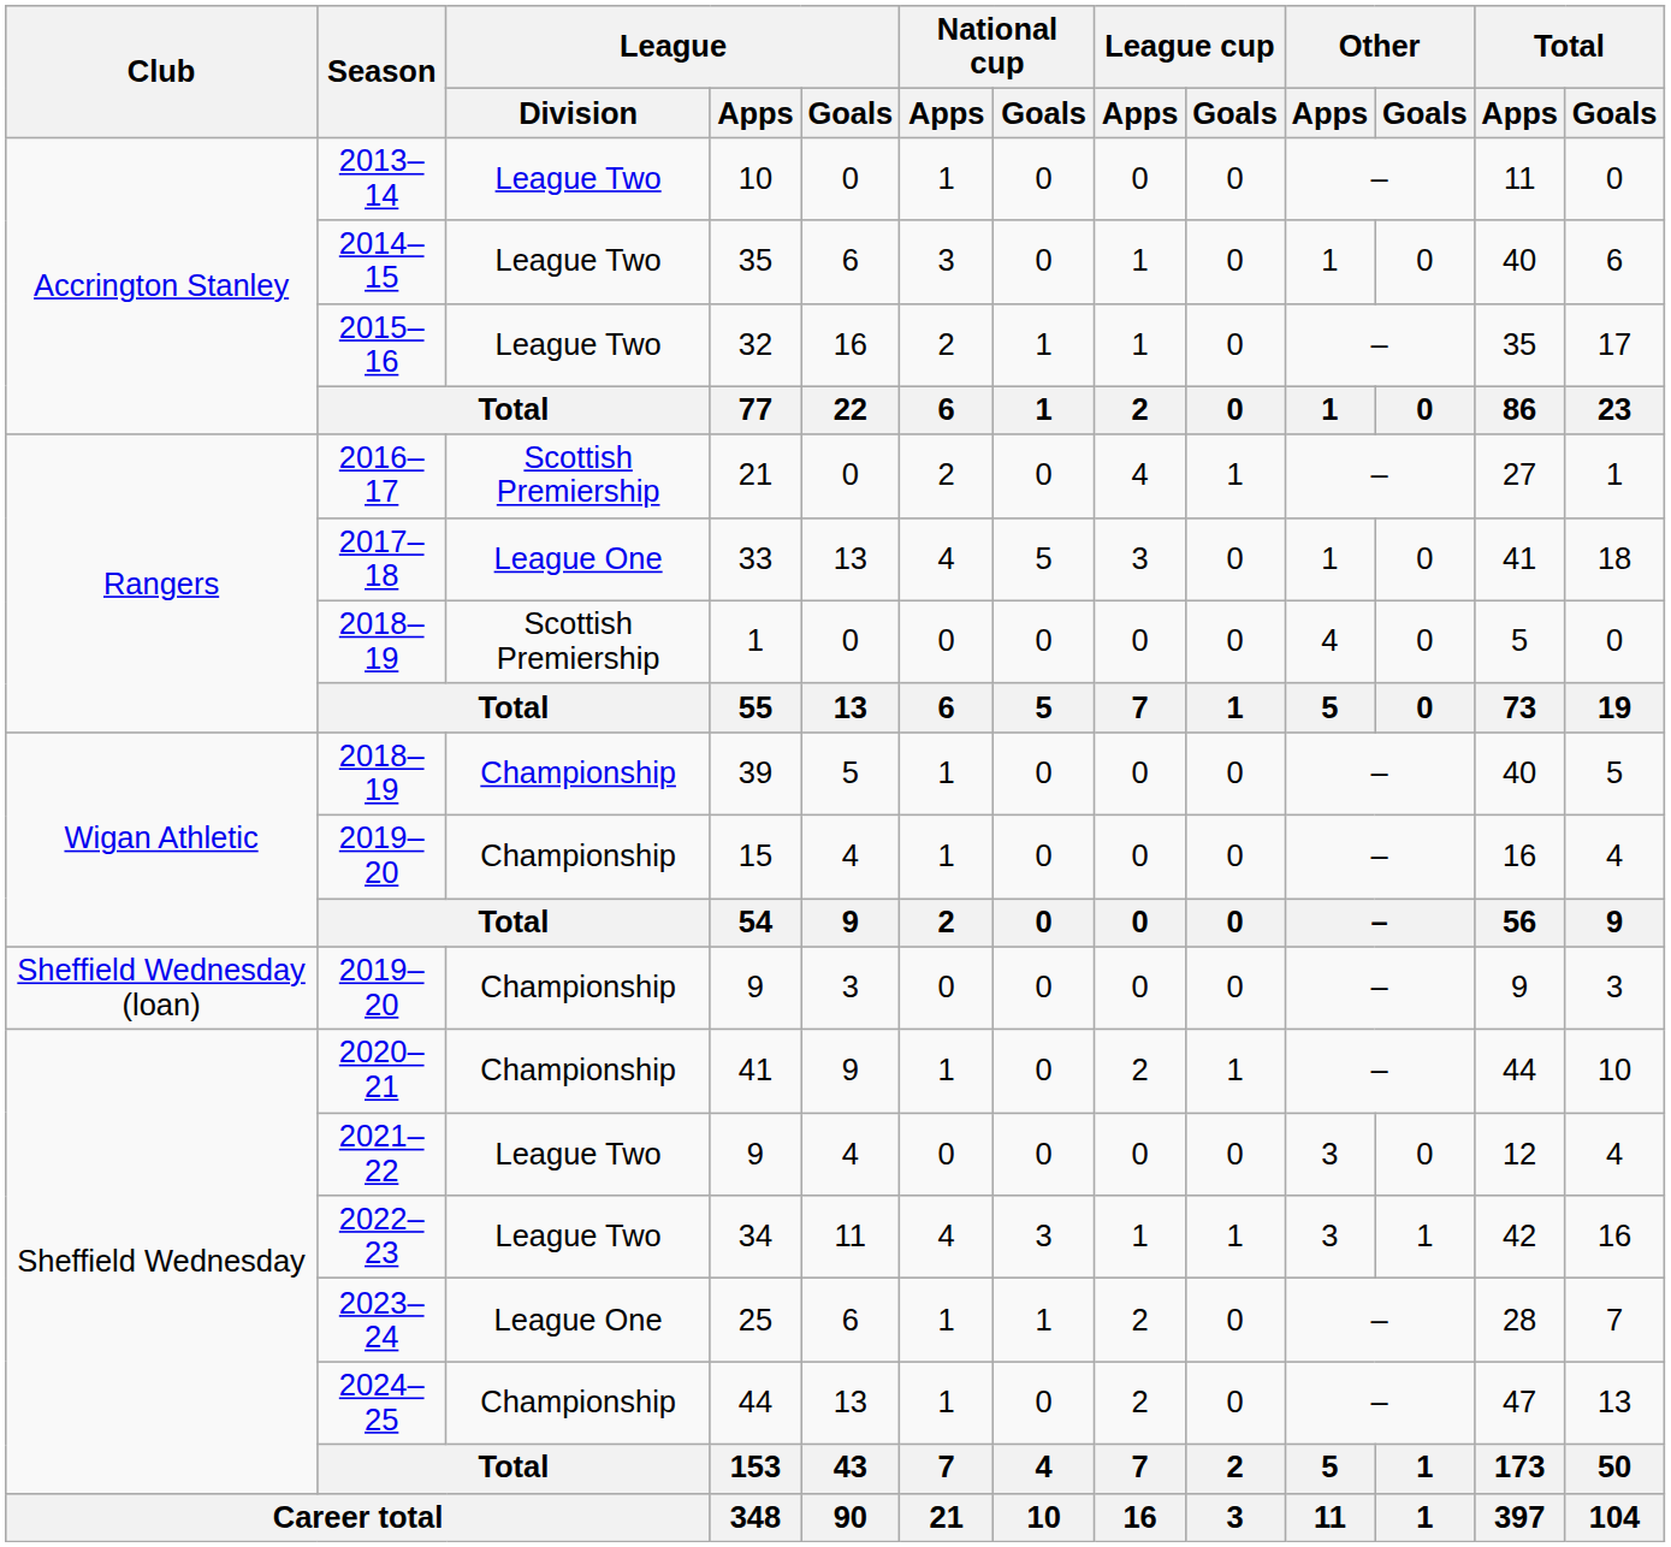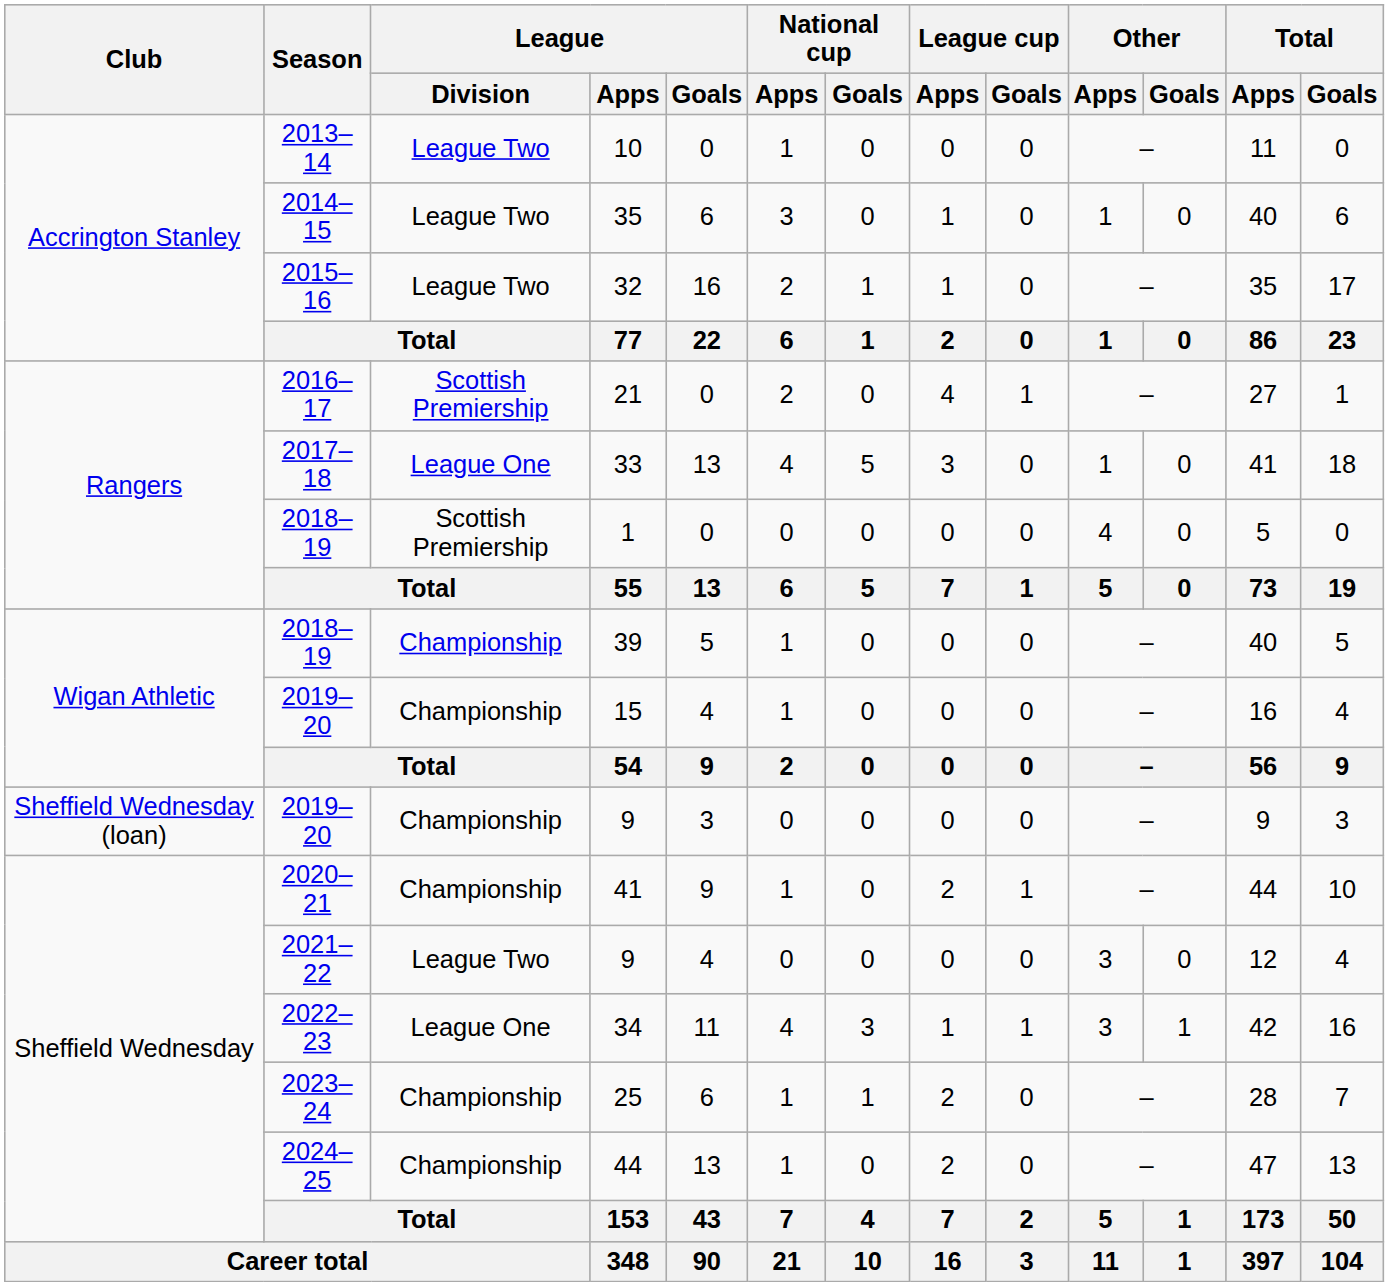 <table class="wikitable" style="text-align:center">
 <tr>
 <th rowspan="2">Club</th>
 <th rowspan="2">Season</th>
 <th colspan="3">League</th>
 <th colspan="2">National cup</th>
 <th colspan="2">League cup</th>
 <th colspan="2">Other</th>
 <th colspan="2">Total</th>
 </tr>
 <tr>
 <th>Division</th>
 <th>Apps</th>
 <th>Goals</th>
 <th>Apps</th>
 <th>Goals</th>
 <th>Apps</th>
 <th>Goals</th>
 <th>Apps</th>
 <th>Goals</th>
 <th>Apps</th>
 <th>Goals</th>
 </tr>
 <tr>
 <td rowspan="4"><a href='#'>Accrington Stanley</a></td>
 <td><a href='#'>2013–14</a></td>
 <td><a href='#'>League Two</a></td>
 <td>10</td>
 <td>0</td>
 <td>1</td>
 <td>0</td>
 <td>0</td>
 <td>0</td>
 <td colspan="2">–</td>
 <td>11</td>
 <td>0</td>
 </tr>
 <tr>
 <td><a href='#'>2014–15</a></td>
 <td>League Two</td>
 <td>35</td>
 <td>6</td>
 <td>3</td>
 <td>0</td>
 <td>1</td>
 <td>0</td>
 <td>1</td>
 <td>0</td>
 <td>40</td>
 <td>6</td>
 </tr>
 <tr>
 <td><a href='#'>2015–16</a></td>
 <td>League Two</td>
 <td>32</td>
 <td>16</td>
 <td>2</td>
 <td>1</td>
 <td>1</td>
 <td>0</td>
 <td colspan="2">–</td>
 <td>35</td>
 <td>17</td>
 </tr>
 <tr>
 <th colspan="2">Total</th>
 <th>77</th>
 <th>22</th>
 <th>6</th>
 <th>1</th>
 <th>2</th>
 <th>0</th>
 <th>1</th>
 <th>0</th>
 <th>86</th>
 <th>23</th>
 </tr>
 <tr>
 <td rowspan="4"><a href='#'>Rangers</a></td>
 <td><a href='#'>2016–17</a></td>
 <td><a href='#'>Scottish Premiership</a></td>
 <td>21</td>
 <td>0</td>
 <td>2</td>
 <td>0</td>
 <td>4</td>
 <td>1</td>
 <td colspan="2">–</td>
 <td>27</td>
 <td>1</td>
 </tr>
 <tr>
 <td><a href='#'>2017–18</a></td>
 <td><a href='#'>League One</a></td>
 <td>33</td>
 <td>13</td>
 <td>4</td>
 <td>5</td>
 <td>3</td>
 <td>0</td>
 <td>1</td>
 <td>0</td>
 <td>41</td>
 <td>18</td>
 </tr>
 <tr>
 <td><a href='#'>2018–19</a></td>
 <td>Scottish Premiership</td>
 <td>1</td>
 <td>0</td>
 <td>0</td>
 <td>0</td>
 <td>0</td>
 <td>0</td>
 <td>4</td>
 <td>0</td>
 <td>5</td>
 <td>0</td>
 </tr>
 <tr>
 <th colspan="2">Total</th>
 <th>55</th>
 <th>13</th>
 <th>6</th>
 <th>5</th>
 <th>7</th>
 <th>1</th>
 <th>5</th>
 <th>0</th>
 <th>73</th>
 <th>19</th>
 </tr>
 <tr>
 <td rowspan="3"><a href='#'>Wigan Athletic</a></td>
 <td><a href='#'>2018–19</a></td>
 <td><a href='#'>Championship</a></td>
 <td>39</td>
 <td>5</td>
 <td>1</td>
 <td>0</td>
 <td>0</td>
 <td>0</td>
 <td colspan="2">–</td>
 <td>40</td>
 <td>5</td>
 </tr>
 <tr>
 <td><a href='#'>2019–20</a></td>
 <td>Championship</td>
 <td>15</td>
 <td>4</td>
 <td>1</td>
 <td>0</td>
 <td>0</td>
 <td>0</td>
 <td colspan="2">–</td>
 <td>16</td>
 <td>4</td>
 </tr>
 <tr>
 <th colspan="2">Total</th>
 <th>54</th>
 <th>9</th>
 <th>2</th>
 <th>0</th>
 <th>0</th>
 <th>0</th>
 <th colspan="2">–</th>
 <th>56</th>
 <th>9</th>
 </tr>
 <tr>
 <td><a href='#'>Sheffield Wednesday</a> (loan)</td>
 <td><a href='#'>2019–20</a></td>
 <td>Championship</td>
 <td>9</td>
 <td>3</td>
 <td>0</td>
 <td>0</td>
 <td>0</td>
 <td>0</td>
 <td colspan="2">–</td>
 <td>9</td>
 <td>3</td>
 </tr>
 <tr>
 <td rowspan="6">Sheffield Wednesday</td>
 <td><a href='#'>2020–21</a></td>
 <td>Championship</td>
 <td>41</td>
 <td>9</td>
 <td>1</td>
 <td>0</td>
 <td>2</td>
 <td>1</td>
 <td colspan="2">–</td>
 <td>44</td>
 <td>10</td>
 </tr>
 <tr>
 <td><a href='#'>2021–22</a></td>
 <td>League Two</td>
 <td>9</td>
 <td>4</td>
 <td>0</td>
 <td>0</td>
 <td>0</td>
 <td>0</td>
 <td>3</td>
 <td>0</td>
 <td>12</td>
 <td>4</td>
 </tr>
 <tr>
 <td><a href='#'>2022–23</a></td>
-<td>League Two</td>
+<td>League One</td>
 <td>34</td>
 <td>11</td>
 <td>4</td>
 <td>3</td>
 <td>1</td>
 <td>1</td>
 <td>3</td>
 <td>1</td>
 <td>42</td>
 <td>16</td>
 </tr>
 <tr>
 <td><a href='#'>2023–24</a></td>
-<td>League One</td>
+<td>Championship</td>
 <td>25</td>
 <td>6</td>
 <td>1</td>
 <td>1</td>
 <td>2</td>
 <td>0</td>
 <td colspan="2">–</td>
 <td>28</td>
 <td>7</td>
 </tr>
 <tr>
 <td><a href='#'>2024–25</a></td>
 <td>Championship</td>
 <td>44</td>
 <td>13</td>
 <td>1</td>
 <td>0</td>
 <td>2</td>
 <td>0</td>
 <td colspan="2">–</td>
 <td>47</td>
 <td>13</td>
 </tr>
 <tr>
 <th colspan="2">Total</th>
 <th>153</th>
 <th>43</th>
 <th>7</th>
 <th>4</th>
 <th>7</th>
 <th>2</th>
 <th>5</th>
 <th>1</th>
 <th>173</th>
 <th>50</th>
 </tr>
 <tr>
 <th colspan="3">Career total</th>
 <th>348</th>
 <th>90</th>
 <th>21</th>
 <th>10</th>
 <th>16</th>
 <th>3</th>
 <th>11</th>
 <th>1</th>
 <th>397</th>
 <th>104</th>
 </tr>
 </table>
